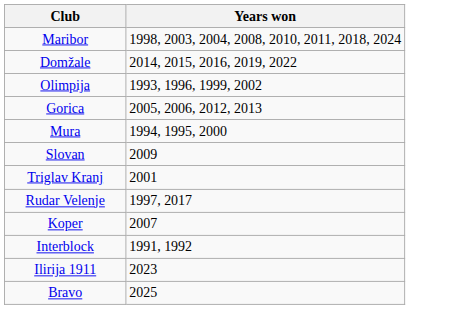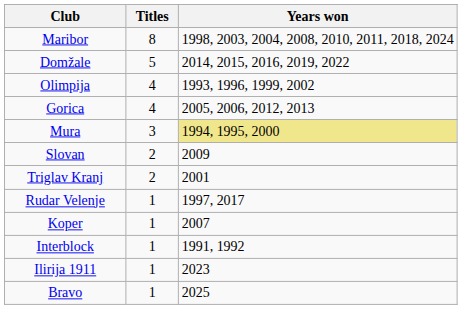 <table class="wikitable" style="font-size:95%; text-align: center;">
 <tr>
 <th width="125">Club</th>
+<th width="50">Titles</th>
 <th>Years won</th>
 </tr>
 <tr>
 <td><a href='#'>Maribor</a></td>
+<td>8</td>
 <td align=left>1998, 2003, 2004, 2008, 2010, 2011, 2018, 2024</td>
 </tr>
 <tr>
 <td><a href='#'>Domžale</a></td>
+<td>5</td>
 <td align=left>2014, 2015, 2016, 2019, 2022</td>
 </tr>
 <tr>
 <td><a href='#'>Olimpija</a></td>
+<td>4</td>
 <td align=left>1993, 1996, 1999, 2002</td>
 </tr>
 <tr>
 <td><a href='#'>Gorica</a></td>
+<td>4</td>
 <td align=left>2005, 2006, 2012, 2013</td>
 </tr>
 <tr>
 <td><a href='#'>Mura</a></td>
-<td align=left>1994, 1995, 2000</td>
+<td>3</td>
+<td align=left style="background: khaki;">1994, 1995, 2000</td>
 </tr>
 <tr>
 <td><a href='#'>Slovan</a></td>
+<td>2</td>
 <td align=left>2009</td>
 </tr>
 <tr>
 <td><a href='#'>Triglav Kranj</a></td>
+<td>2</td>
 <td align=left>2001</td>
 </tr>
 <tr>
 <td><a href='#'>Rudar Velenje</a></td>
+<td>1</td>
 <td align=left>1997, 2017</td>
 </tr>
 <tr>
 <td><a href='#'>Koper</a></td>
+<td>1</td>
 <td align=left>2007</td>
 </tr>
 <tr>
 <td><a href='#'>Interblock</a></td>
+<td>1</td>
 <td align=left>1991, 1992</td>
 </tr>
 <tr>
 <td><a href='#'>Ilirija 1911</a></td>
+<td>1</td>
 <td align=left>2023</td>
 </tr>
 <tr>
 <td><a href='#'>Bravo</a></td>
+<td>1</td>
 <td align=left>2025</td>
 </tr>
 </table>
